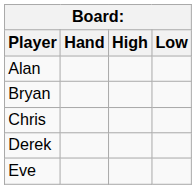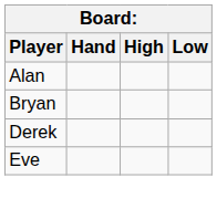 <table class="wikitable">
 <tr>
 <th colspan="4"><span><strong>Board:</strong> </span></th>
 </tr>
 <tr ->
 <th>Player</th>
 <th>Hand</th>
 <th>High</th>
 <th>Low</th>
 </tr>
 <tr ->
 <td>Alan</td>
 <td></td>
 <td></td>
 <td></td>
 </tr>
 <tr ->
 <td>Bryan</td>
 <td></td>
 <td></td>
 <td></td>
 </tr>
 <tr ->
-<td>Chris</td>
-<td></td>
-<td></td>
-<td></td>
-</tr>
-<tr ->
 <td>Derek</td>
 <td></td>
 <td></td>
 <td></td>
 </tr>
 <tr ->
 <td>Eve</td>
 <td></td>
 <td></td>
 <td></td>
 </tr>
 </table>
